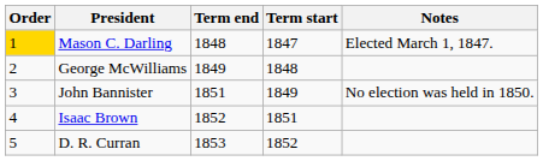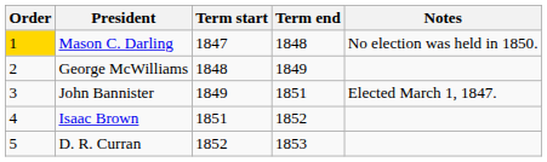 <table class="wikitable">
 <tr>
 <th>Order</th>
 <th>President</th>
+<th>Term start</th>
 <th>Term end</th>
-<th>Term start</th>
 <th>Notes</th>
 </tr>
 <tr>
 <td style="background: gold;">1</td>
 <td><a href='#'>Mason C. Darling</a></td>
+<td>1847</td>
 <td>1848</td>
-<td>1847</td>
-<td>Elected March 1, 1847.</td>
+<td>No election was held in 1850.</td>
 </tr>
 <tr>
 <td>2</td>
 <td>George McWilliams</td>
+<td>1848</td>
 <td>1849</td>
-<td>1848</td>
 <td></td>
 </tr>
 <tr>
 <td>3</td>
 <td>John Bannister</td>
+<td>1849</td>
 <td>1851</td>
-<td>1849</td>
-<td>No election was held in 1850.</td>
+<td>Elected March 1, 1847.</td>
 </tr>
 <tr>
 <td>4</td>
 <td><a href='#'>Isaac Brown</a></td>
+<td>1851</td>
 <td>1852</td>
-<td>1851</td>
 <td></td>
 </tr>
 <tr>
 <td>5</td>
 <td>D. R. Curran</td>
+<td>1852</td>
 <td>1853</td>
-<td>1852</td>
 <td></td>
 </tr>
 </table>
